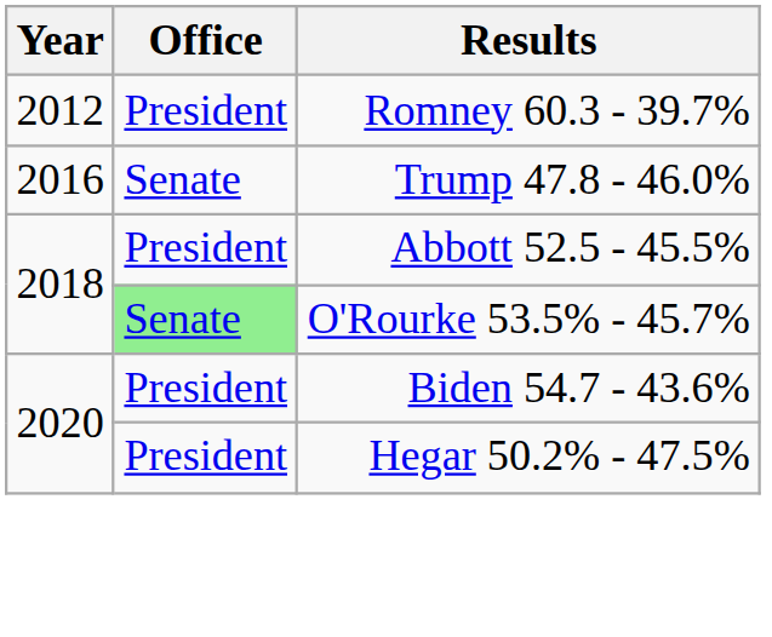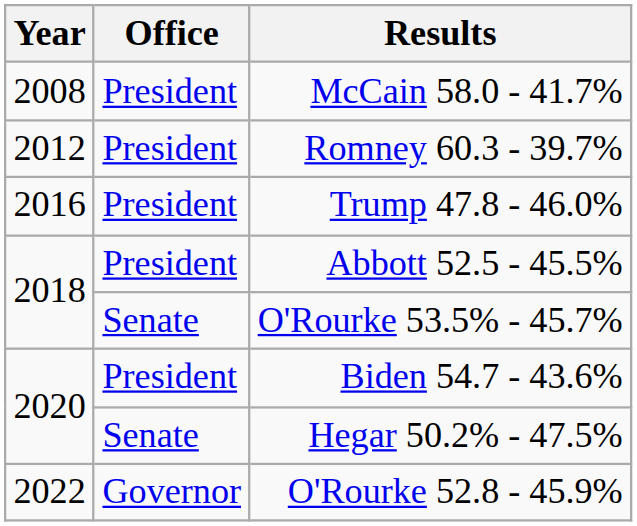 <table class=wikitable>
 <tr>
 <th>Year</th>
 <th>Office</th>
 <th>Results</th>
+</tr>
+<tr>
+<td>2008</td>
+<td><a href='#'>President</a></td>
+<td align="right" ><a href='#'>McCain</a> 58.0 - 41.7%</td>
 </tr>
 <tr>
 <td>2012</td>
 <td><a href='#'>President</a></td>
 <td align="right" ><a href='#'>Romney</a> 60.3 - 39.7%</td>
 </tr>
 <tr>
 <td>2016</td>
-<td><a href='#'>Senate</a></td>
+<td><a href='#'>President</a></td>
 <td align="right" ><a href='#'>Trump</a> 47.8 - 46.0%</td>
 </tr>
 <tr>
 <td rowspan=2>2018</td>
 <td><a href='#'>President</a></td>
 <td align="right" ><a href='#'>Abbott</a> 52.5 - 45.5%</td>
 </tr>
 <tr>
-<td style="background: lightgreen;"><a href='#'>Senate</a></td>
+<td><a href='#'>Senate</a></td>
 <td align="right" ><a href='#'>O'Rourke</a> 53.5% - 45.7%</td>
 </tr>
 <tr>
 <td rowspan=2>2020</td>
 <td><a href='#'>President</a></td>
 <td align="right" ><a href='#'>Biden</a> 54.7 - 43.6%</td>
 </tr>
 <tr>
-<td><a href='#'>President</a></td>
+<td><a href='#'>Senate</a></td>
 <td align="right" ><a href='#'>Hegar</a> 50.2% - 47.5%</td>
 </tr>
+<tr>
+<td>2022</td>
+<td><a href='#'>Governor</a></td>
+<td align="right" ><a href='#'>O'Rourke</a> 52.8 - 45.9%</td>
+</tr>
 </table>
